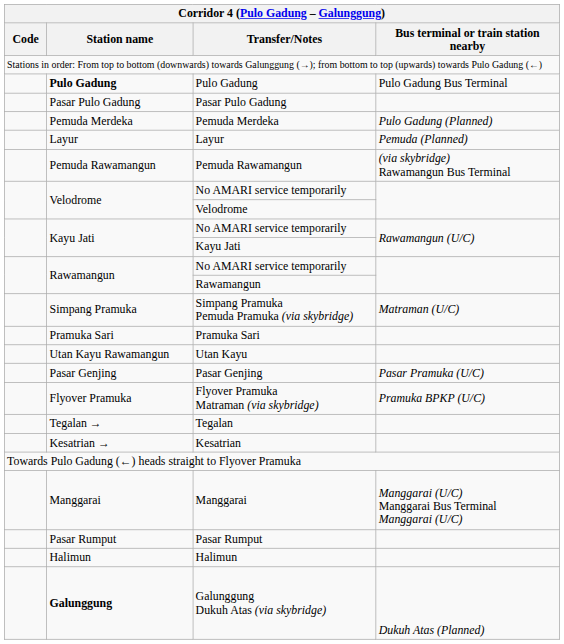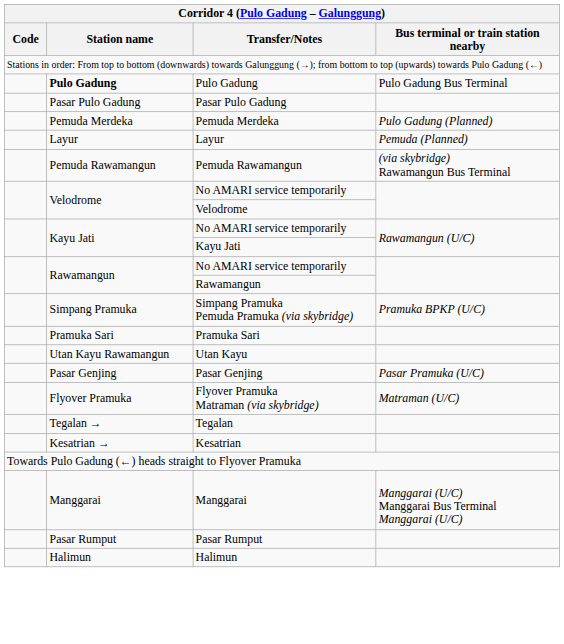 <table class="wikitable" style="font-size:100%">
 <tr>
 <th colspan="4" align="left"> Corridor 4 (<a href='#'>Pulo Gadung</a> – <a href='#'>Galunggung</a>)</th>
 </tr>
 <tr>
 <th width="50">Code</th>
 <th width="190">Station name</th>
 <th width="240">Transfer/Notes</th>
 <th width="240">Bus terminal or train station nearby</th>
 </tr>
 <tr>
 <td colspan="4"><small>Stations in order: From top to bottom (downwards) towards Galunggung (→); from bottom to top (upwards) towards Pulo Gadung (←)</small></td>
 </tr>
 <tr>
 <td align="center"><strong></strong><br><strong></strong></td>
 <td><strong>Pulo Gadung</strong></td>
 <td>   Pulo Gadung</td>
 <td> Pulo Gadung Bus Terminal</td>
 </tr>
 <tr>
 <td align="center"><strong></strong></td>
 <td>Pasar Pulo Gadung</td>
 <td> Pasar Pulo Gadung</td>
 <td></td>
 </tr>
 <tr>
 <td align="center"><strong></strong></td>
 <td>Pemuda Merdeka</td>
 <td> Pemuda Merdeka</td>
 <td> <em>Pulo Gadung (Planned)</em></td>
 </tr>
 <tr>
 <td align="center"><strong></strong></td>
 <td>Layur</td>
 <td> Layur</td>
 <td> <em>Pemuda (Planned)</em></td>
 </tr>
 <tr>
 <td align="center"><strong></strong></td>
 <td>Pemuda Rawamangun</td>
 <td> Pemuda Rawamangun</td>
 <td>  <em>(via skybridge)</em><br> Rawamangun Bus Terminal</td>
 </tr>
 <tr>
 <td rowspan="2"><strong></strong></td>
 <td rowspan="2">Velodrome</td>
 <td>No AMARI service temporarily</td>
 <td rowspan="2"></td>
 </tr>
 <tr>
 <td> Velodrome</td>
 </tr>
 <tr>
 <td rowspan="2"><strong></strong></td>
 <td rowspan="2">Kayu Jati</td>
 <td>No AMARI service temporarily</td>
 <td rowspan="2"> <em>Rawamangun (U/C)</em></td>
 </tr>
 <tr>
 <td> Kayu Jati</td>
 </tr>
 <tr>
 <td rowspan="2"><strong></strong></td>
 <td rowspan="2">Rawamangun</td>
 <td>No AMARI service temporarily</td>
 <td rowspan="2"></td>
 </tr>
 <tr>
 <td> Rawamangun</td>
 </tr>
 <tr>
 <td align="center"><strong></strong></td>
 <td>Simpang Pramuka</td>
 <td> Simpang Pramuka<br>  Pemuda Pramuka <em>(via skybridge)</em></td>
-<td> <em>Matraman (U/C)</em></td>
+<td> <em>Pramuka BPKP (U/C)</em></td>
 </tr>
 <tr>
 <td align="center"><strong></strong></td>
 <td>Pramuka Sari</td>
 <td> Pramuka Sari</td>
 <td></td>
 </tr>
 <tr>
 <td align="center"><strong></strong></td>
 <td>Utan Kayu Rawamangun</td>
 <td> Utan Kayu</td>
 <td></td>
 </tr>
 <tr>
 <td align="center"><strong></strong></td>
 <td>Pasar Genjing</td>
 <td> Pasar Genjing</td>
 <td> <em>Pasar Pramuka (U/C)</em></td>
 </tr>
 <tr>
 <td align="center"><strong></strong></td>
 <td>Flyover Pramuka</td>
 <td> Flyover Pramuka<br>   Matraman <em>(via skybridge)</em></td>
-<td> <em>Pramuka BPKP (U/C)</em></td>
+<td> <em>Matraman (U/C)</em></td>
 </tr>
 <tr>
 <td align="center"></td>
 <td>Tegalan →</td>
 <td>    Tegalan</td>
 <td></td>
 </tr>
 <tr>
 <td align="center"></td>
 <td>Kesatrian →</td>
 <td>    Kesatrian</td>
 <td></td>
 </tr>
 <tr>
 <td colspan="4">Towards Pulo Gadung (←) heads straight to Flyover Pramuka</td>
 </tr>
 <tr>
 <td align="center"><strong></strong></td>
 <td>Manggarai</td>
 <td> Manggarai</td>
 <td>   <br> <em>Manggarai (U/C)</em><br> Manggarai Bus Terminal<br> <em>Manggarai (U/C)</em></td>
 </tr>
 <tr>
 <td align="center"><strong></strong></td>
 <td>Pasar Rumput</td>
 <td> Pasar Rumput</td>
 <td></td>
 </tr>
 <tr>
 <td align="center"><strong></strong><br><strong></strong></td>
 <td>Halimun</td>
 <td><em> </em> Halimun</td>
 <td></td>
 </tr>
-<tr>
-<td align="center"><strong></strong><br><strong></strong></td>
-<td><strong>Galunggung</strong></td>
-<td> Galunggung<br>  Dukuh Atas <em>(via skybridge)</em></td>
-<td> <br> <br> <br>  <br> <em>Dukuh Atas (Planned)</em></td>
-</tr>
 </table>
